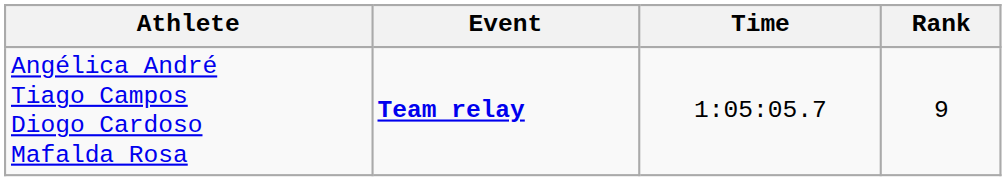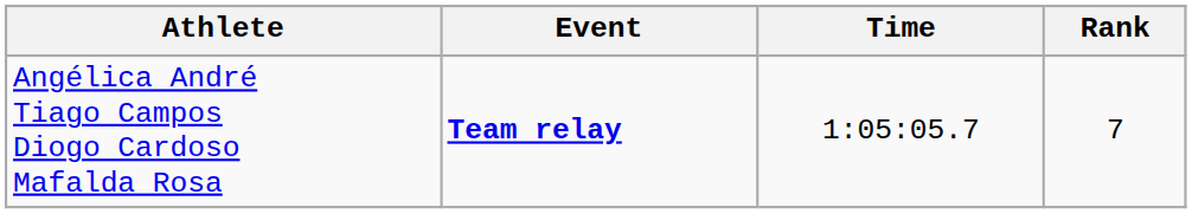 <table class="wikitable" style="text-align:center; font-size:90%; width:30%;">
 <tr>
 <th>Athlete</th>
 <th>Event</th>
 <th>Time</th>
 <th>Rank</th>
 </tr>
 <tr>
 <td align="left"><a href='#'>Angélica André</a><br> <a href='#'>Tiago Campos</a><br><a href='#'>Diogo Cardoso</a><br><a href='#'>Mafalda Rosa</a></td>
 <td align="left"><strong><a href='#'>Team relay</a></strong></td>
 <td>1:05:05.7</td>
-<td>9</td>
+<td>7</td>
 </tr>
 </table>
